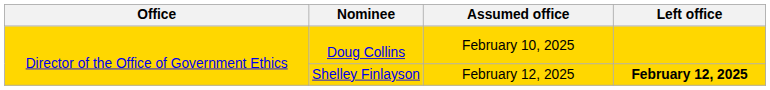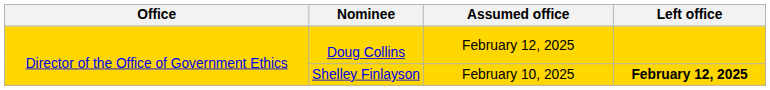 <table class="wikitable sortable" style="text-align:center">
 <tr>
 <th style="width:40%;">Office</th>
 <th style="width:15%;">Nominee</th>
 <th style="width:25%;" data-sort-="" type="date">Assumed office</th>
 <th style="width:20%;" data-sort-="" type="date">Left office</th>
 </tr>
 <tr style="background:gold">
 <td rowspan="2"><br><a href='#'>Director of the Office of Government Ethics</a></td>
 <td><br><a href='#'>Doug Collins</a></td>
-<td>February 10, 2025</td>
+<td>February 12, 2025</td>
 <td></td>
 </tr>
 <tr style="background:gold">
 <td><a href='#'>Shelley Finlayson</a></td>
-<td>February 12, 2025</td>
+<td>February 10, 2025</td>
 <td><strong>February 12, 2025</strong></td>
 </tr>
 </table>
